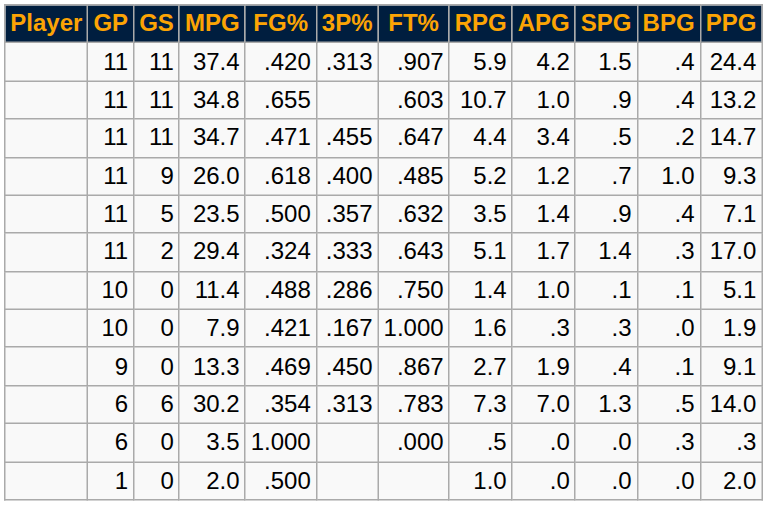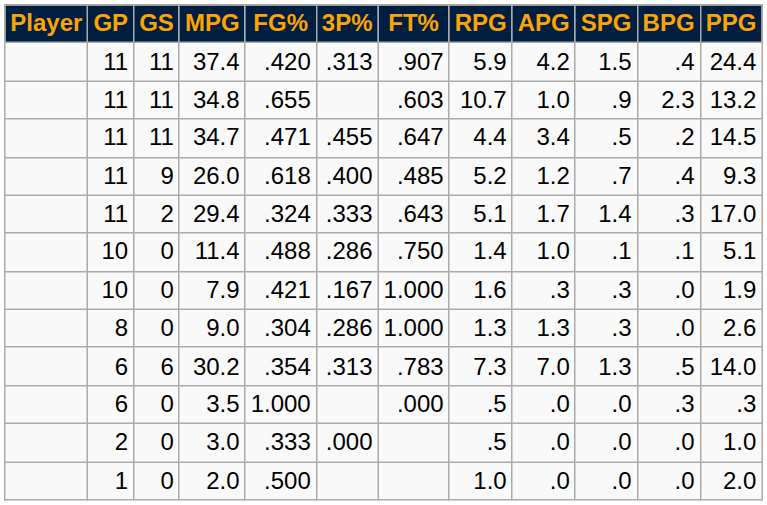 <table class="wikitable sortable" style="text-align:right;">
 <tr>
 <th style="background:#001E3F; color:#FCA404">Player</th>
 <th style="background:#001E3F; color:#FCA404">GP</th>
 <th style="background:#001E3F; color:#FCA404">GS</th>
 <th style="background:#001E3F; color:#FCA404">MPG</th>
 <th style="background:#001E3F; color:#FCA404">FG%</th>
 <th style="background:#001E3F; color:#FCA404">3P%</th>
 <th style="background:#001E3F; color:#FCA404">FT%</th>
 <th style="background:#001E3F; color:#FCA404">RPG</th>
 <th style="background:#001E3F; color:#FCA404">APG</th>
 <th style="background:#001E3F; color:#FCA404">SPG</th>
 <th style="background:#001E3F; color:#FCA404">BPG</th>
 <th style="background:#001E3F; color:#FCA404">PPG</th>
 </tr>
 <tr>
 <td style="text-align:left;"></td>
 <td>11</td>
 <td>11</td>
 <td>37.4</td>
 <td>.420</td>
 <td>.313</td>
 <td>.907</td>
 <td>5.9</td>
 <td>4.2</td>
 <td>1.5</td>
 <td>.4</td>
 <td>24.4</td>
 </tr>
 <tr>
 <td style="text-align:left;"></td>
 <td>11</td>
 <td>11</td>
 <td>34.8</td>
 <td>.655</td>
 <td></td>
 <td>.603</td>
 <td>10.7</td>
 <td>1.0</td>
 <td>.9</td>
-<td>.4</td>
+<td>2.3</td>
 <td>13.2</td>
 </tr>
 <tr>
 <td style="text-align:left;"></td>
 <td>11</td>
 <td>11</td>
 <td>34.7</td>
 <td>.471</td>
 <td>.455</td>
 <td>.647</td>
 <td>4.4</td>
 <td>3.4</td>
 <td>.5</td>
 <td>.2</td>
-<td>14.7</td>
+<td>14.5</td>
 </tr>
 <tr>
 <td style="text-align:left;"></td>
 <td>11</td>
 <td>9</td>
 <td>26.0</td>
 <td>.618</td>
 <td>.400</td>
 <td>.485</td>
 <td>5.2</td>
 <td>1.2</td>
 <td>.7</td>
-<td>1.0</td>
+<td>.4</td>
 <td>9.3</td>
-</tr>
-<tr>
-<td style="text-align:left;"></td>
-<td>11</td>
-<td>5</td>
-<td>23.5</td>
-<td>.500</td>
-<td>.357</td>
-<td>.632</td>
-<td>3.5</td>
-<td>1.4</td>
-<td>.9</td>
-<td>.4</td>
-<td>7.1</td>
 </tr>
 <tr>
 <td style="text-align:left;"></td>
 <td>11</td>
 <td>2</td>
 <td>29.4</td>
 <td>.324</td>
 <td>.333</td>
 <td>.643</td>
 <td>5.1</td>
 <td>1.7</td>
 <td>1.4</td>
 <td>.3</td>
 <td>17.0</td>
 </tr>
 <tr>
 <td style="text-align:left;"></td>
 <td>10</td>
 <td>0</td>
 <td>11.4</td>
 <td>.488</td>
 <td>.286</td>
 <td>.750</td>
 <td>1.4</td>
 <td>1.0</td>
 <td>.1</td>
 <td>.1</td>
 <td>5.1</td>
 </tr>
 <tr>
 <td style="text-align:left;"></td>
 <td>10</td>
 <td>0</td>
 <td>7.9</td>
 <td>.421</td>
 <td>.167</td>
 <td>1.000</td>
 <td>1.6</td>
 <td>.3</td>
 <td>.3</td>
 <td>.0</td>
 <td>1.9</td>
 </tr>
 <tr>
 <td style="text-align:left;"></td>
-<td>9</td>
+<td>8</td>
 <td>0</td>
-<td>13.3</td>
-<td>.469</td>
-<td>.450</td>
-<td>.867</td>
-<td>2.7</td>
-<td>1.9</td>
-<td>.4</td>
-<td>.1</td>
-<td>9.1</td>
+<td>9.0</td>
+<td>.304</td>
+<td>.286</td>
+<td>1.000</td>
+<td>1.3</td>
+<td>1.3</td>
+<td>.3</td>
+<td>.0</td>
+<td>2.6</td>
 </tr>
 <tr>
 <td style="text-align:left;"></td>
 <td>6</td>
 <td>6</td>
 <td>30.2</td>
 <td>.354</td>
 <td>.313</td>
 <td>.783</td>
 <td>7.3</td>
 <td>7.0</td>
 <td>1.3</td>
 <td>.5</td>
 <td>14.0</td>
 </tr>
 <tr>
 <td style="text-align:left;"></td>
 <td>6</td>
 <td>0</td>
 <td>3.5</td>
 <td>1.000</td>
 <td></td>
 <td>.000</td>
 <td>.5</td>
 <td>.0</td>
 <td>.0</td>
 <td>.3</td>
 <td>.3</td>
 </tr>
 <tr>
 <td style="text-align:left;"></td>
+<td>2</td>
+<td>0</td>
+<td>3.0</td>
+<td>.333</td>
+<td>.000</td>
+<td></td>
+<td>.5</td>
+<td>.0</td>
+<td>.0</td>
+<td>.0</td>
+<td>1.0</td>
+</tr>
+<tr>
+<td style="text-align:left;"></td>
 <td>1</td>
 <td>0</td>
 <td>2.0</td>
 <td>.500</td>
 <td></td>
 <td></td>
 <td>1.0</td>
 <td>.0</td>
 <td>.0</td>
 <td>.0</td>
 <td>2.0</td>
 </tr>
 </table>
